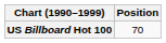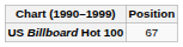 <table class="wikitable plainrowheaders" style="text-align:center">
 <tr>
 <th>Chart (1990–1999)</th>
 <th>Position</th>
 </tr>
 <tr>
 <th scope="row">US <em>Billboard</em> Hot 100</th>
-<td>70</td>
+<td>67</td>
 </tr>
 </table>
